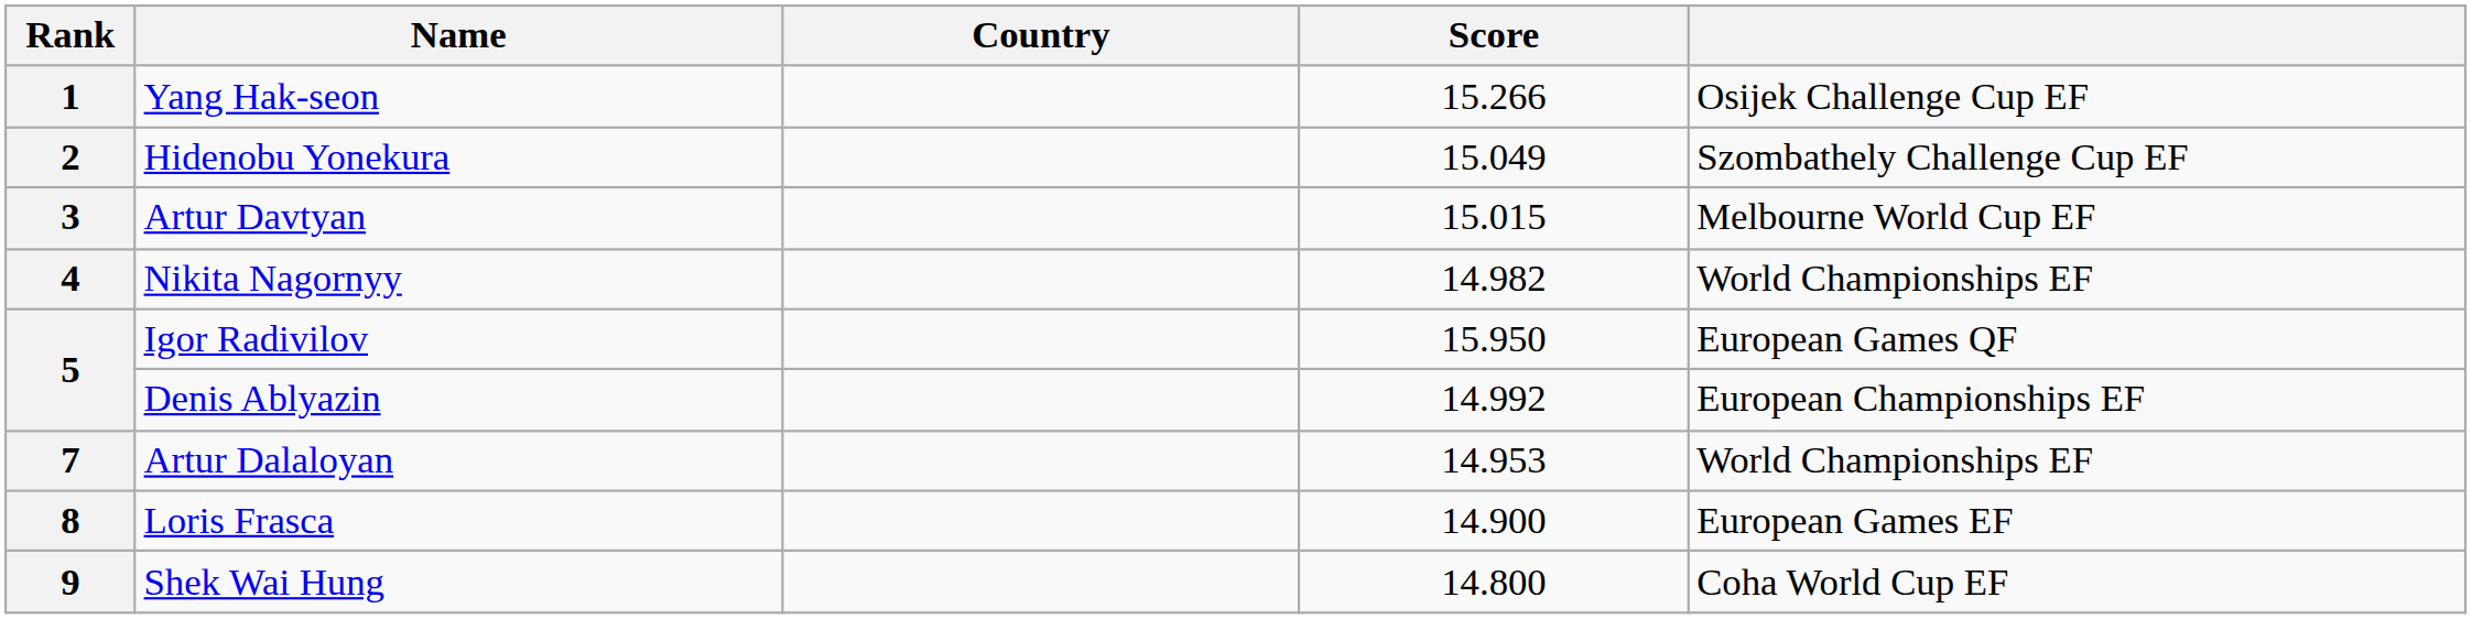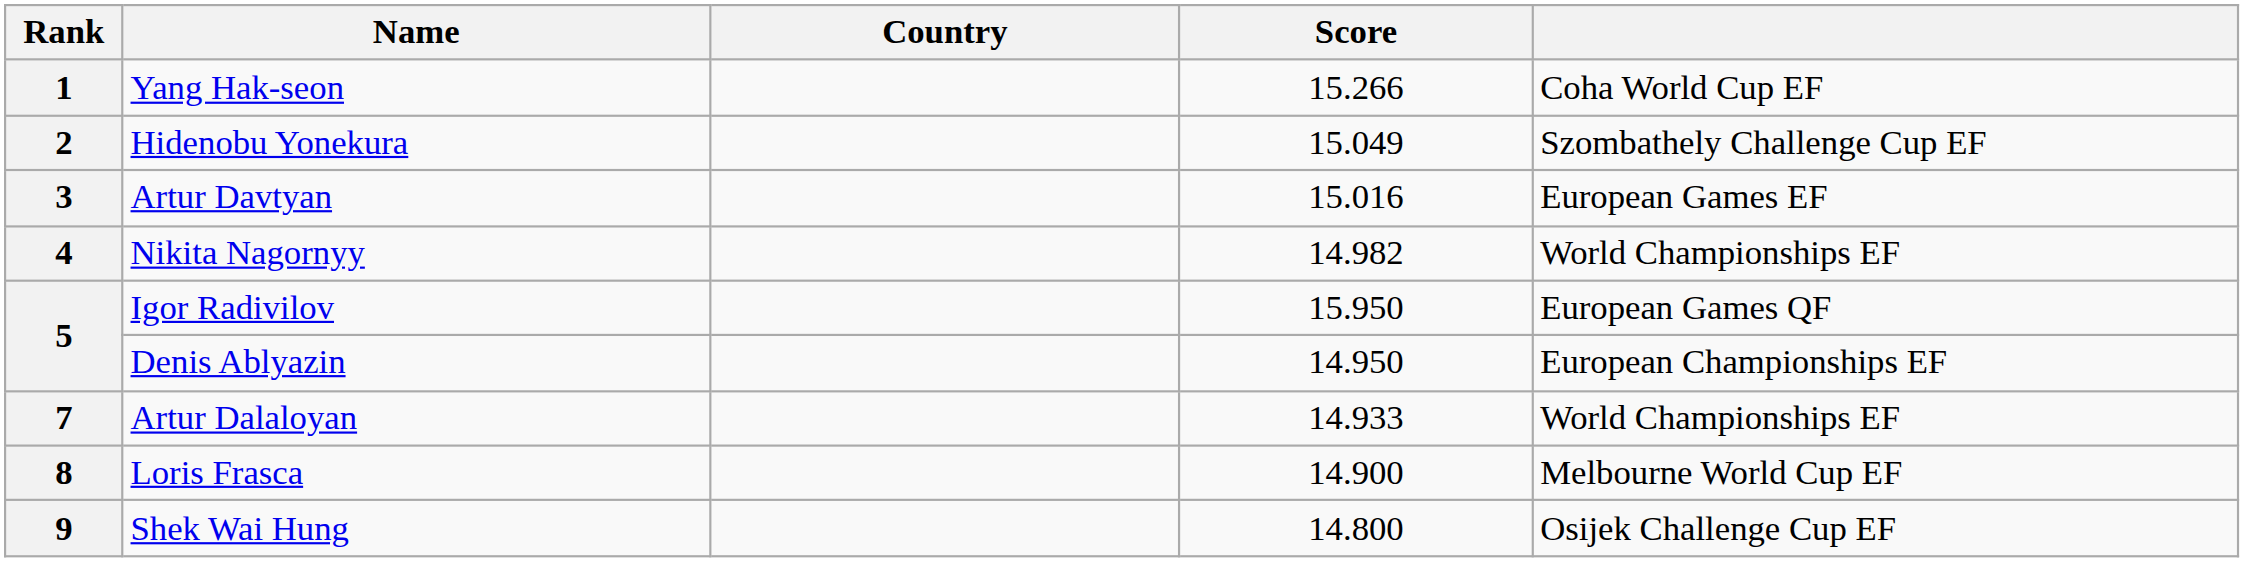 <table style="width:65%;" class="wikitable sortable">
 <tr>
 <th style="text-align:center; width:5%;">Rank</th>
 <th style="text-align:center; width:25%;">Name</th>
 <th style="text-align:center; width:20%;">Country</th>
 <th style="text-align:center; width:15%;">Score</th>
 <th style="text-align:center; width:30%;"></th>
 </tr>
 <tr>
 <th>1</th>
 <td><a href='#'>Yang Hak-seon</a></td>
 <td></td>
 <td align="center">15.266</td>
-<td>Osijek Challenge Cup EF</td>
+<td>Coha World Cup EF</td>
 </tr>
 <tr>
 <th>2</th>
 <td><a href='#'>Hidenobu Yonekura</a></td>
 <td></td>
 <td align="center">15.049</td>
 <td>Szombathely Challenge Cup EF</td>
 </tr>
 <tr>
 <th>3</th>
 <td><a href='#'>Artur Davtyan</a></td>
 <td></td>
-<td align="center">15.015</td>
-<td>Melbourne World Cup EF</td>
+<td align="center">15.016</td>
+<td>European Games EF</td>
 </tr>
 <tr>
 <th>4</th>
 <td><a href='#'>Nikita Nagornyy</a></td>
 <td></td>
 <td align="center">14.982</td>
 <td>World Championships EF</td>
 </tr>
 <tr>
 <th rowspan="2">5</th>
 <td><a href='#'>Igor Radivilov</a></td>
 <td></td>
 <td align="center">15.950</td>
 <td>European Games QF</td>
 </tr>
 <tr>
 <td><a href='#'>Denis Ablyazin</a></td>
 <td></td>
-<td align="center">14.992</td>
+<td align="center">14.950</td>
 <td>European Championships EF</td>
 </tr>
 <tr>
 <th>7</th>
 <td><a href='#'>Artur Dalaloyan</a></td>
 <td></td>
-<td align="center">14.953</td>
+<td align="center">14.933</td>
 <td>World Championships EF</td>
 </tr>
 <tr>
 <th>8</th>
 <td><a href='#'>Loris Frasca</a></td>
 <td></td>
 <td align="center">14.900</td>
-<td>European Games EF</td>
+<td>Melbourne World Cup EF</td>
 </tr>
 <tr>
 <th>9</th>
 <td><a href='#'>Shek Wai Hung</a></td>
 <td></td>
 <td align="center">14.800</td>
-<td>Coha World Cup EF</td>
+<td>Osijek Challenge Cup EF</td>
 </tr>
 </table>
